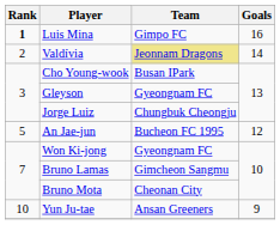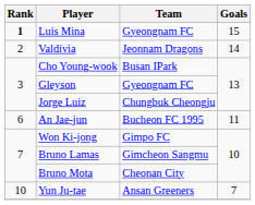 <table class="wikitable">
 <tr>
 <th>Rank</th>
 <th>Player</th>
 <th>Team</th>
 <th>Goals</th>
 </tr>
 <tr>
 <td align=center><strong>1</strong></td>
 <td> <a href='#'>Luis Mina</a></td>
-<td><a href='#'>Gimpo FC</a></td>
-<td align=center>16</td>
+<td><a href='#'>Gyeongnam FC</a></td>
+<td align=center>15</td>
 </tr>
 <tr>
 <td align=center>2</td>
 <td> <a href='#'>Valdívia</a></td>
-<td style="background: khaki;"><a href='#'>Jeonnam Dragons</a></td>
+<td><a href='#'>Jeonnam Dragons</a></td>
 <td align=center>14</td>
 </tr>
 <tr>
 <td align=center rowspan=3>3</td>
 <td> <a href='#'>Cho Young-wook</a></td>
 <td><a href='#'>Busan IPark</a></td>
 <td align=center rowspan=3>13</td>
 </tr>
 <tr>
 <td> <a href='#'>Gleyson</a></td>
 <td><a href='#'>Gyeongnam FC</a></td>
 </tr>
 <tr>
 <td> <a href='#'>Jorge Luiz</a></td>
 <td><a href='#'>Chungbuk Cheongju</a></td>
 </tr>
 <tr>
-<td align=center>5</td>
+<td align=center>6</td>
 <td> <a href='#'>An Jae-jun</a></td>
 <td><a href='#'>Bucheon FC 1995</a></td>
-<td align=center>12</td>
+<td align=center>11</td>
 </tr>
 <tr>
 <td align=center rowspan=3>7</td>
 <td> <a href='#'>Won Ki-jong</a></td>
-<td><a href='#'>Gyeongnam FC</a></td>
+<td><a href='#'>Gimpo FC</a></td>
 <td align=center rowspan=3>10</td>
 </tr>
 <tr>
 <td> <a href='#'>Bruno Lamas</a></td>
 <td><a href='#'>Gimcheon Sangmu</a></td>
 </tr>
 <tr>
 <td> <a href='#'>Bruno Mota</a></td>
 <td><a href='#'>Cheonan City</a></td>
 </tr>
 <tr>
 <td align=center>10</td>
 <td> <a href='#'>Yun Ju-tae</a></td>
 <td><a href='#'>Ansan Greeners</a></td>
-<td align=center>9</td>
+<td align=center>7</td>
 </tr>
 <tr>
 </tr>
 </table>
